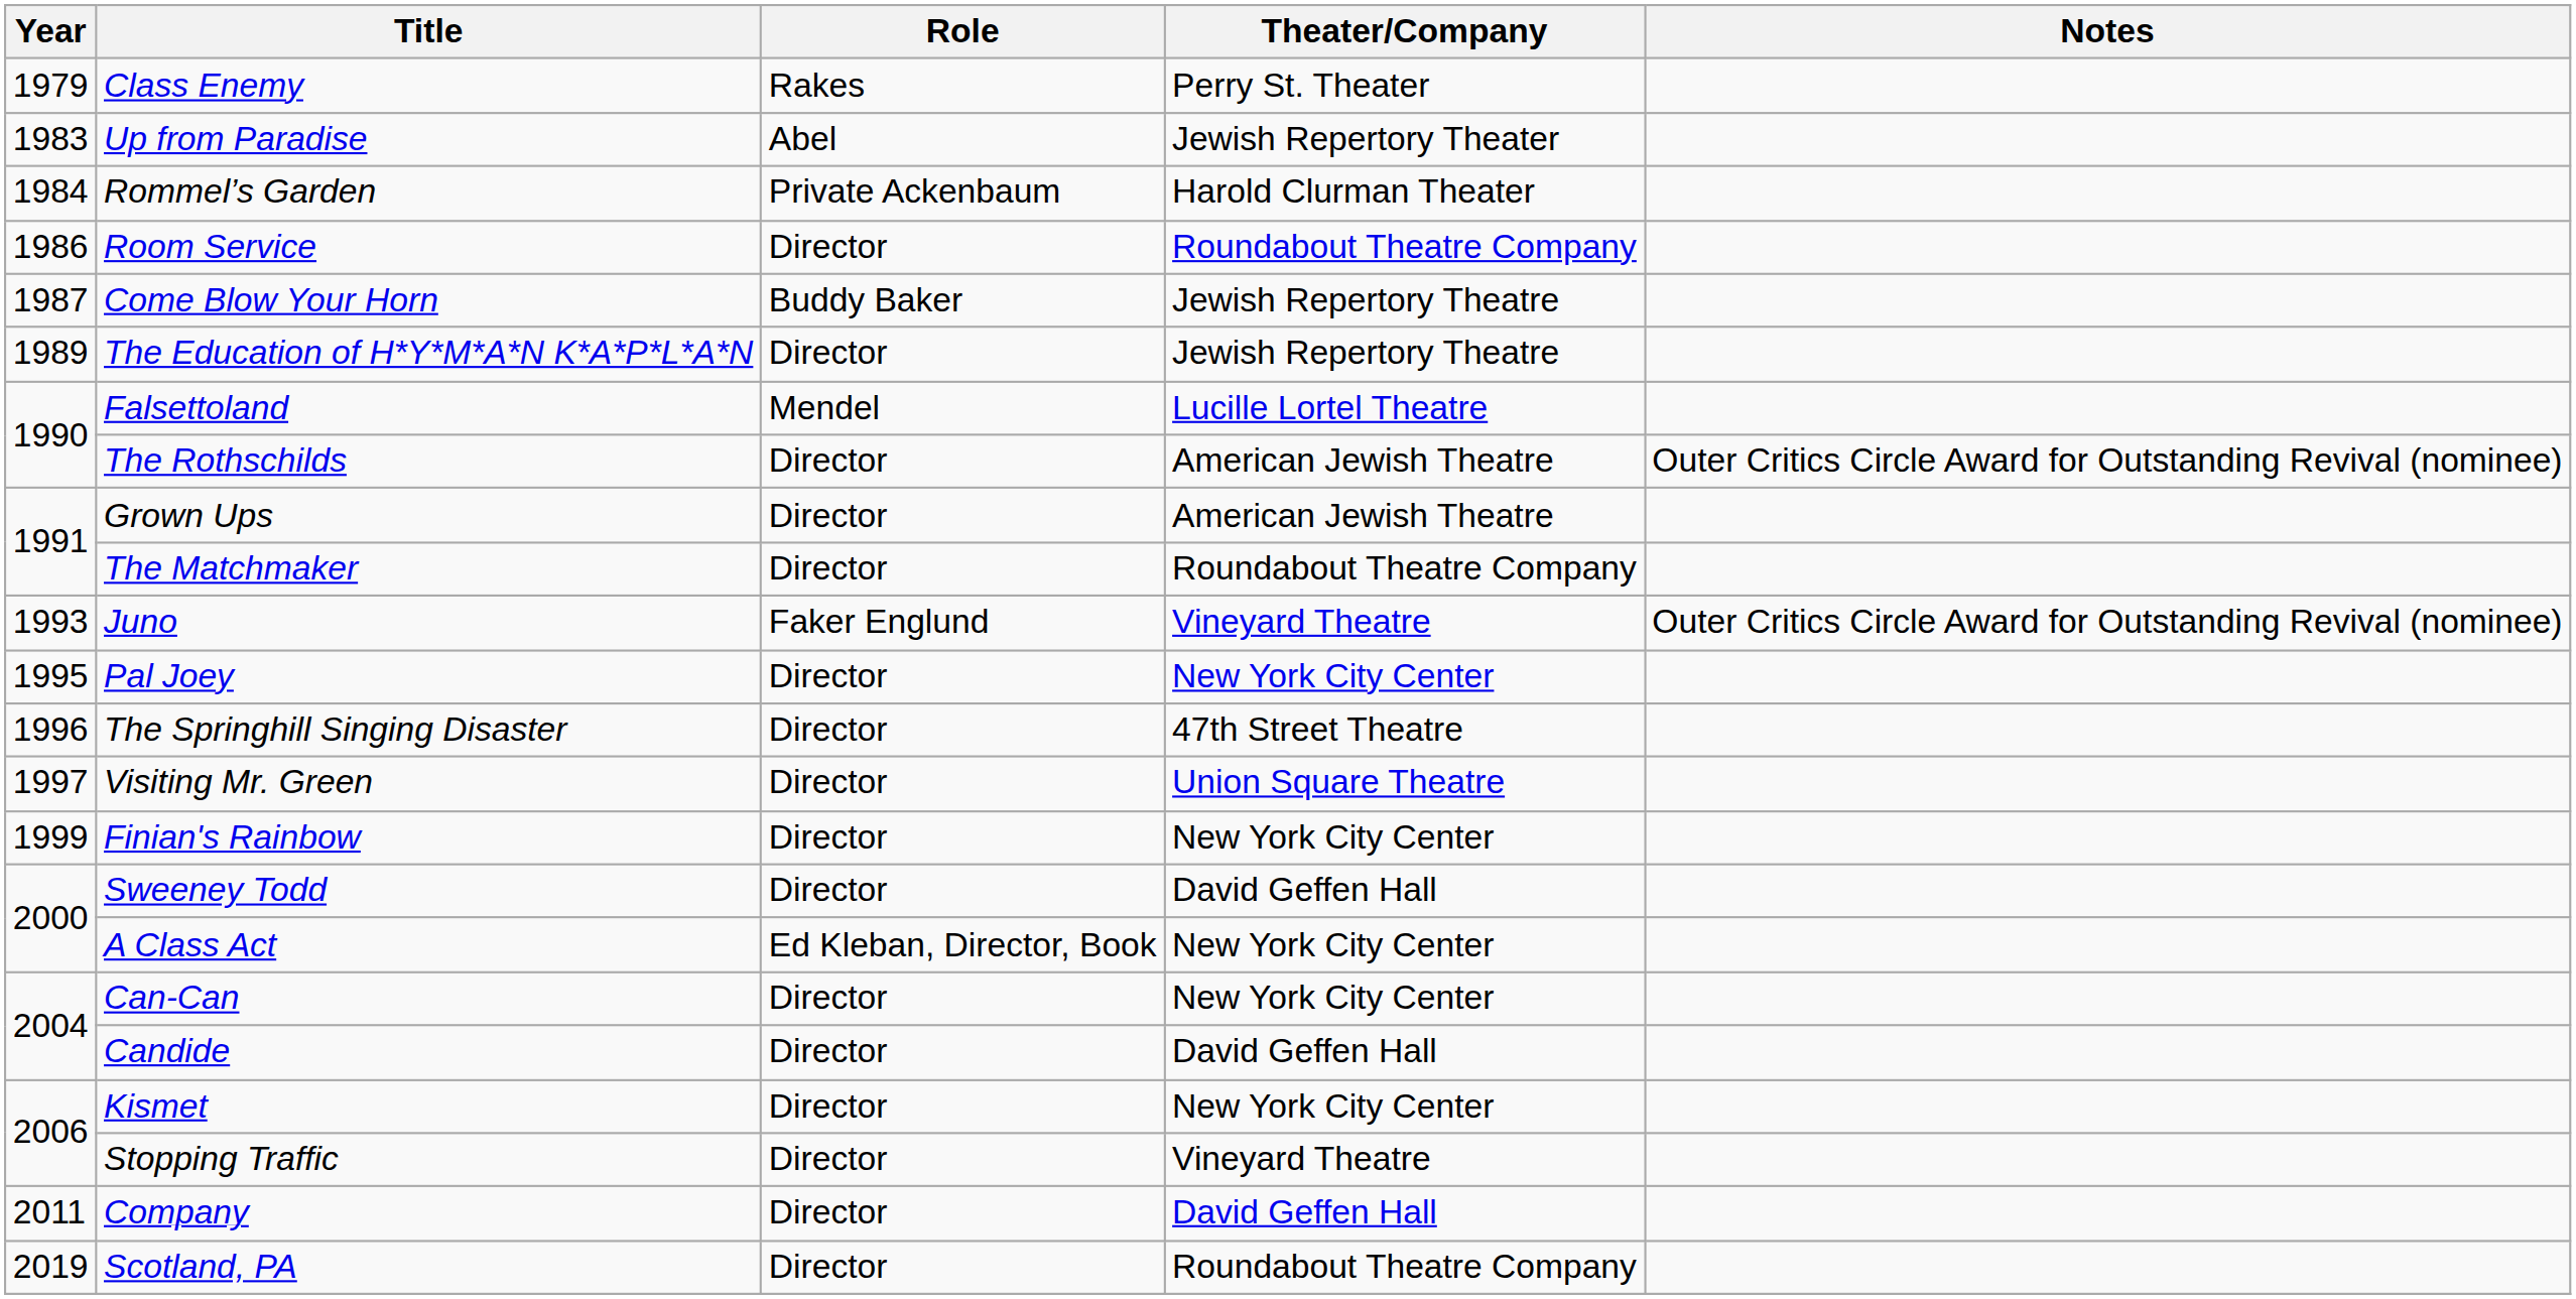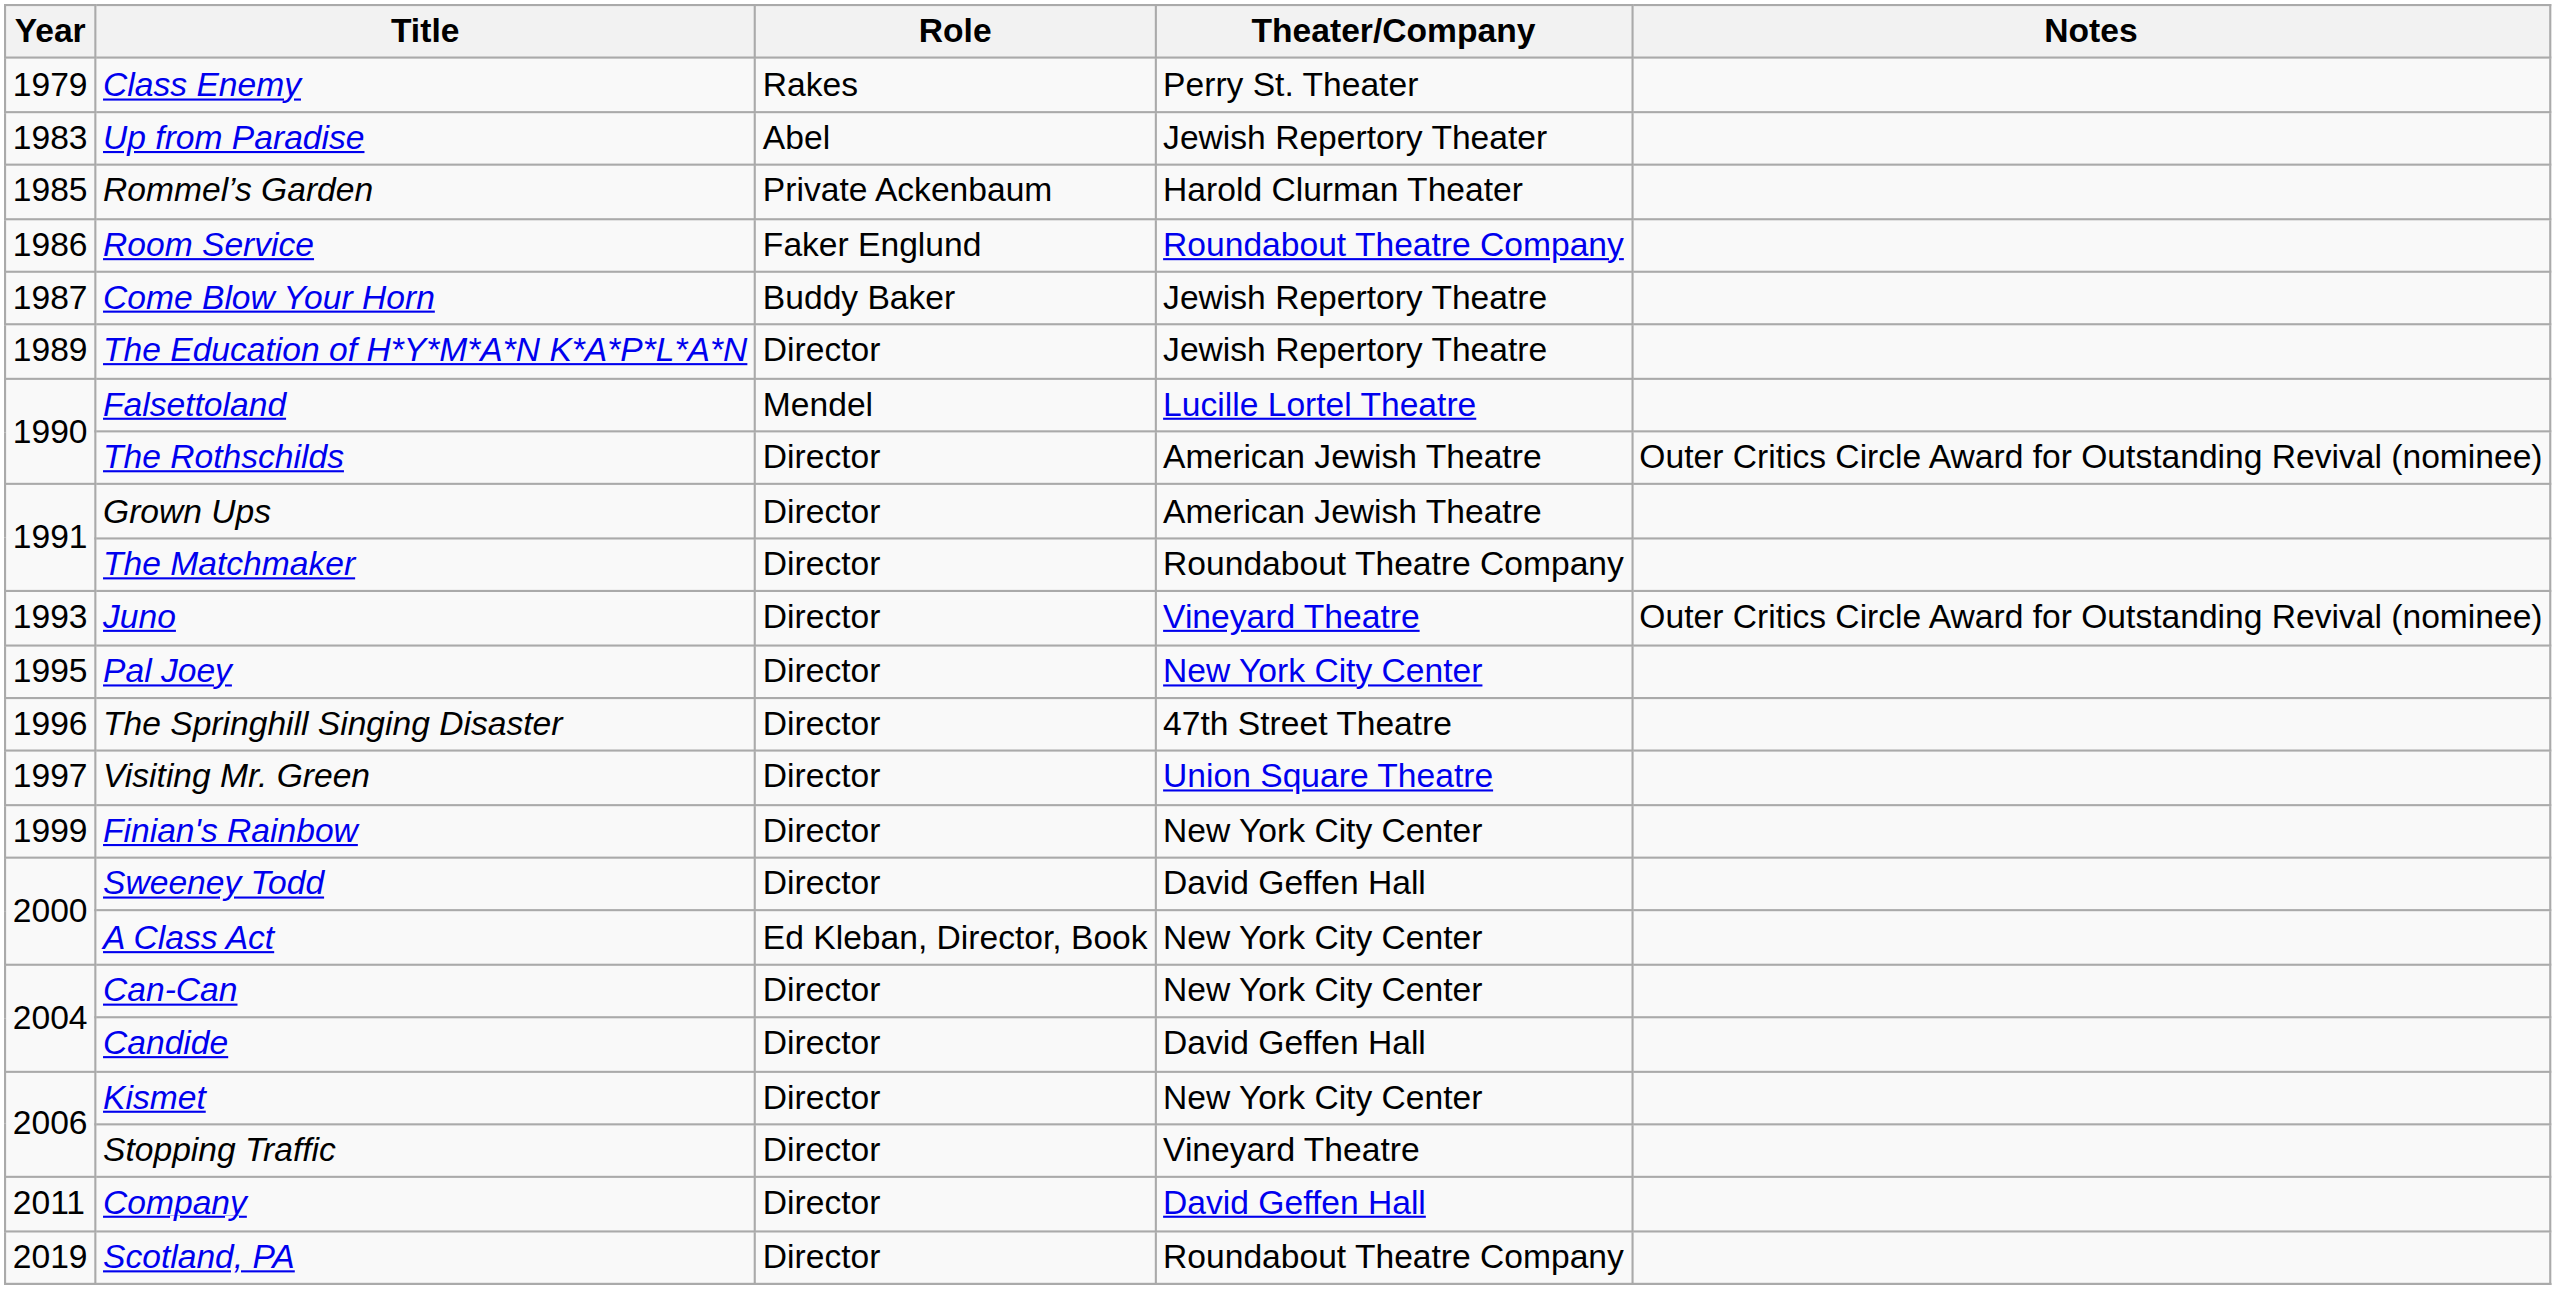 <table class="wikitable">
 <tr>
 <th>Year</th>
 <th>Title</th>
 <th>Role</th>
 <th>Theater/Company</th>
 <th>Notes</th>
 </tr>
 <tr>
 <td>1979</td>
 <td><em><a href='#'>Class Enemy</a></em></td>
 <td>Rakes</td>
 <td>Perry St. Theater</td>
 <td></td>
 </tr>
 <tr>
 <td>1983</td>
 <td><em><a href='#'>Up from Paradise</a></em></td>
 <td>Abel</td>
 <td>Jewish Repertory Theater</td>
 <td></td>
 </tr>
 <tr>
-<td>1984</td>
+<td>1985</td>
 <td><em>Rommel’s Garden</em></td>
 <td>Private Ackenbaum</td>
 <td>Harold Clurman Theater</td>
 <td></td>
 </tr>
 <tr>
 <td>1986</td>
 <td><em><a href='#'>Room Service</a></em></td>
-<td>Director</td>
+<td>Faker Englund</td>
 <td><a href='#'>Roundabout Theatre Company</a></td>
 <td></td>
 </tr>
 <tr>
 <td>1987</td>
 <td><em><a href='#'>Come Blow Your Horn</a></em></td>
 <td>Buddy Baker</td>
 <td>Jewish Repertory Theatre</td>
 <td></td>
 </tr>
 <tr>
 <td>1989</td>
 <td><em><a href='#'>The Education of H*Y*M*A*N K*A*P*L*A*N</a></em></td>
 <td>Director</td>
 <td>Jewish Repertory Theatre</td>
 <td></td>
 </tr>
 <tr>
 <td rowspan=2>1990</td>
 <td><em><a href='#'>Falsettoland</a></em></td>
 <td>Mendel</td>
 <td><a href='#'>Lucille Lortel Theatre</a></td>
 <td></td>
 </tr>
 <tr>
 <td><em><a href='#'>The Rothschilds</a></em></td>
 <td>Director</td>
 <td>American Jewish Theatre</td>
 <td>Outer Critics Circle Award for Outstanding Revival (nominee)</td>
 </tr>
 <tr>
 <td rowspan=2>1991</td>
 <td><em>Grown Ups</em></td>
 <td>Director</td>
 <td>American Jewish Theatre</td>
 <td></td>
 </tr>
 <tr>
 <td><em><a href='#'>The Matchmaker</a></em></td>
 <td>Director</td>
 <td>Roundabout Theatre Company</td>
 <td></td>
 </tr>
 <tr>
 <td>1993</td>
 <td><em><a href='#'>Juno</a></em></td>
-<td>Faker Englund</td>
+<td>Director</td>
 <td><a href='#'>Vineyard Theatre</a></td>
 <td>Outer Critics Circle Award for Outstanding Revival (nominee)</td>
 </tr>
 <tr>
 <td>1995</td>
 <td><em><a href='#'>Pal Joey</a></em></td>
 <td>Director</td>
 <td><a href='#'>New York City Center</a></td>
 <td></td>
 </tr>
 <tr>
 <td>1996</td>
 <td><em>The Springhill Singing Disaster</em></td>
 <td>Director</td>
 <td>47th Street Theatre</td>
 <td></td>
 </tr>
 <tr>
 <td>1997</td>
 <td><em>Visiting Mr. Green</em></td>
 <td>Director</td>
 <td><a href='#'>Union Square Theatre</a></td>
 <td></td>
 </tr>
 <tr>
 <td>1999</td>
 <td><em><a href='#'>Finian's Rainbow</a></em></td>
 <td>Director</td>
 <td>New York City Center</td>
 <td></td>
 </tr>
 <tr>
 <td rowspan=2>2000</td>
 <td><em><a href='#'>Sweeney Todd</a></em></td>
 <td>Director</td>
 <td>David Geffen Hall</td>
 <td></td>
 </tr>
 <tr>
 <td><em><a href='#'>A Class Act</a></em></td>
 <td>Ed Kleban, Director, Book</td>
 <td>New York City Center</td>
 <td></td>
 </tr>
 <tr>
 <td rowspan=2>2004</td>
 <td><em><a href='#'>Can-Can</a></em></td>
 <td>Director</td>
 <td>New York City Center</td>
 <td></td>
 </tr>
 <tr>
 <td><em><a href='#'>Candide</a></em></td>
 <td>Director</td>
 <td>David Geffen Hall</td>
 <td></td>
 </tr>
 <tr>
 <td rowspan=2>2006</td>
 <td><em><a href='#'>Kismet</a></em></td>
 <td>Director</td>
 <td>New York City Center</td>
 <td></td>
 </tr>
 <tr>
 <td><em>Stopping Traffic</em></td>
 <td>Director</td>
 <td>Vineyard Theatre</td>
 <td></td>
 </tr>
 <tr>
 <td>2011</td>
 <td><em><a href='#'>Company</a></em></td>
 <td>Director</td>
 <td><a href='#'>David Geffen Hall</a></td>
 <td></td>
 </tr>
 <tr>
 <td>2019</td>
 <td><em><a href='#'>Scotland, PA</a></em></td>
 <td>Director</td>
 <td>Roundabout Theatre Company</td>
 <td></td>
 </tr>
 <tr>
 </tr>
 </table>
